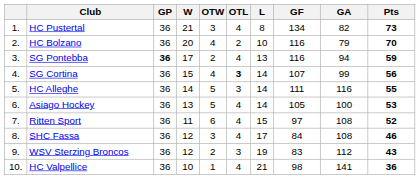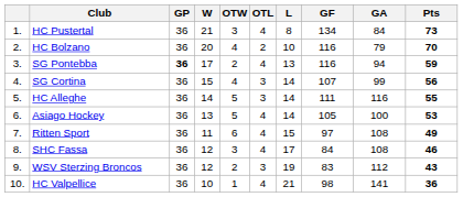 <table class="wikitable">
 <tr>
 <th width="30"></th>
 <th width="200">Club</th>
 <th width="30">GP</th>
 <th width="30">W</th>
 <th width="30">OTW</th>
 <th width="30">OTL</th>
 <th width="30">L</th>
 <th width="70">GF</th>
 <th width="70">GA</th>
 <th width="70">Pts</th>
 </tr>
 <tr bgcolor="#FFFFFF" align="center">
 <td>1.</td>
 <td align="left"><a href='#'>HC Pustertal</a></td>
 <td>36</td>
 <td>21</td>
 <td>3</td>
 <td>4</td>
 <td>8</td>
 <td>134</td>
-<td>82</td>
+<td>84</td>
 <td><strong>73</strong></td>
 </tr>
 <tr bgcolor="#FFFFFF" align="center">
 <td>2.</td>
 <td align="left"><a href='#'>HC Bolzano</a></td>
 <td>36</td>
 <td>20</td>
 <td>4</td>
 <td>2</td>
 <td>10</td>
 <td>116</td>
 <td>79</td>
 <td><strong>70</strong></td>
 </tr>
 <tr bgcolor="#FFFFFF" align="center">
 <td>3.</td>
 <td align="left"><a href='#'>SG Pontebba</a></td>
 <td><strong>36</strong></td>
 <td>17</td>
 <td>2</td>
 <td>4</td>
 <td>13</td>
 <td>116</td>
 <td>94</td>
 <td><strong>59</strong></td>
 </tr>
 <tr bgcolor="#FFFFFF" align="center">
 <td>4.</td>
 <td align="left"><a href='#'>SG Cortina</a></td>
 <td>36</td>
 <td>15</td>
 <td>4</td>
-<td><strong>3</strong></td>
+<td>3</td>
 <td>14</td>
 <td>107</td>
 <td>99</td>
 <td><strong>56</strong></td>
 </tr>
 <tr bgcolor="#FFFFFF" align="center">
 <td>5.</td>
 <td align="left"><a href='#'>HC Alleghe</a></td>
 <td>36</td>
 <td>14</td>
 <td>5</td>
 <td>3</td>
 <td>14</td>
 <td>111</td>
 <td>116</td>
 <td><strong>55</strong></td>
 </tr>
 <tr bgcolor="#FFFFFF" align="center">
 <td>6.</td>
 <td align="left"><a href='#'>Asiago Hockey</a></td>
 <td>36</td>
 <td>13</td>
 <td>5</td>
 <td>4</td>
 <td>14</td>
 <td>105</td>
 <td>100</td>
 <td><strong>53</strong></td>
 </tr>
 <tr bgcolor="#FFFFFF" align="center">
 <td>7.</td>
 <td align="left"><a href='#'>Ritten Sport</a></td>
 <td>36</td>
 <td>11</td>
 <td>6</td>
 <td>4</td>
 <td>15</td>
 <td>97</td>
 <td>108</td>
-<td><strong>52</strong></td>
+<td><strong>49</strong></td>
 </tr>
 <tr bgcolor="#FFFFFF" align="center">
 <td>8.</td>
 <td align="left"><a href='#'>SHC Fassa</a></td>
 <td>36</td>
 <td>12</td>
 <td>3</td>
 <td>4</td>
 <td>17</td>
 <td>84</td>
 <td>108</td>
 <td><strong>46</strong></td>
 </tr>
 <tr bgcolor="#FFFFFF" align="center">
 <td>9.</td>
 <td align="left"><a href='#'>WSV Sterzing Broncos</a></td>
 <td>36</td>
 <td>12</td>
 <td>2</td>
 <td>3</td>
 <td>19</td>
 <td>83</td>
 <td>112</td>
 <td><strong>43</strong></td>
 </tr>
 <tr bgcolor="#FFFFFF" align="center">
 <td>10.</td>
 <td align="left"><a href='#'>HC Valpellice</a></td>
 <td>36</td>
 <td>10</td>
 <td>1</td>
 <td>4</td>
 <td>21</td>
 <td>98</td>
 <td>141</td>
 <td><strong>36</strong></td>
 </tr>
 </table>
